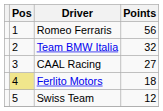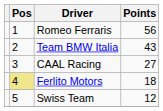 <table class="wikitable" style="font-size: 95%;">
 <tr>
 <th></th>
 <th>Pos</th>
 <th>Driver</th>
 <th>Points</th>
 </tr>
 <tr>
 <td align="left"></td>
 <td>1</td>
 <td> Romeo Ferraris</td>
 <td align="right">56</td>
 </tr>
 <tr>
 <td align="left"></td>
 <td>2</td>
 <td> <a href='#'>Team BMW Italia</a></td>
-<td align="right">32</td>
+<td align="right">43</td>
 </tr>
 <tr>
 <td align="left"></td>
 <td>3</td>
 <td> CAAL Racing</td>
 <td align="right">27</td>
 </tr>
 <tr>
 <td align="left"></td>
 <td style="background: khaki;">4</td>
 <td> <a href='#'>Ferlito Motors</a></td>
 <td align="right">18</td>
 </tr>
 <tr>
 <td align="left"></td>
 <td>5</td>
 <td> Swiss Team</td>
 <td align="right">12</td>
 </tr>
 <tr>
 </tr>
 </table>
